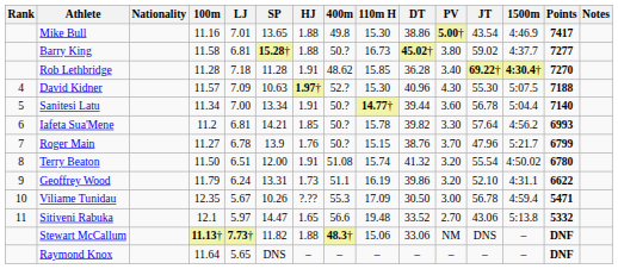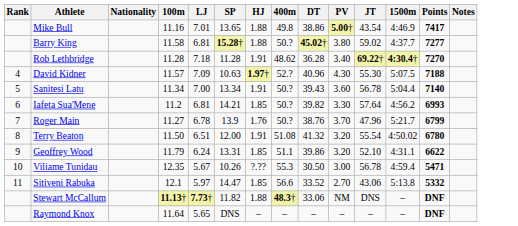 <table class="wikitable sortable" style=" text-align:center; font-size:92%;">
 <tr>
 <th scope=col>Rank</th>
 <th scope=col>Athlete</th>
 <th scope=col>Nationality</th>
 <th scope=col>100m</th>
 <th scope=col>LJ</th>
 <th scope=col>SP</th>
 <th scope=col>HJ</th>
 <th scope=col>400m</th>
-<th scope=col>110m H</th>
 <th scope=col>DT</th>
 <th scope=col>PV</th>
 <th scope=col>JT</th>
 <th scope=col>1500m</th>
 <th scope=col>Points</th>
 <th scope=col>Notes</th>
 </tr>
 <tr>
 <td></td>
 <td style="text-align:left;"><a href='#'>Mike Bull</a></td>
 <td style="text-align:left;"></td>
 <td>11.16</td>
 <td>7.01</td>
 <td>13.65</td>
 <td>1.88</td>
 <td>49.8</td>
-<td>15.30</td>
 <td>38.86</td>
 <td style="background-color:#f2f5a9;"><strong>5.00</strong>†</td>
 <td>43.54</td>
 <td>4:46.9</td>
 <td><strong>7417</strong></td>
 <td></td>
 </tr>
 <tr>
 <td></td>
 <td style="text-align:left;"><a href='#'>Barry King</a></td>
 <td style="text-align:left;"></td>
 <td>11.58</td>
 <td>6.81</td>
 <td style="background-color:#f2f5a9;"><strong>15.28</strong>†</td>
 <td>1.88</td>
 <td data-sort-value="50.2">50.?</td>
-<td>16.73</td>
 <td style="background-color:#f2f5a9;"><strong>45.02</strong>†</td>
 <td>3.80</td>
 <td>59.02</td>
 <td>4:37.7</td>
 <td><strong>7277</strong></td>
 <td></td>
 </tr>
 <tr>
 <td></td>
 <td style="text-align:left;"><a href='#'>Rob Lethbridge</a></td>
 <td style="text-align:left;"></td>
 <td>11.28</td>
 <td>7.18</td>
 <td>11.28</td>
 <td>1.91</td>
 <td>48.62</td>
-<td>15.85</td>
 <td>36.28</td>
 <td>3.40</td>
 <td style="background-color:#f2f5a9;"><strong>69.22</strong>†</td>
 <td style="background-color:#f2f5a9;"><strong>4:30.4</strong>†</td>
 <td><strong>7270</strong></td>
 <td></td>
 </tr>
 <tr>
 <td>4</td>
 <td style="text-align:left;"><a href='#'>David Kidner</a></td>
 <td style="text-align:left;"></td>
 <td>11.57</td>
 <td>7.09</td>
 <td>10.63</td>
 <td style="background-color:#f2f5a9;"><strong>1.97</strong>†</td>
 <td data-sort-value="52.0">52.?</td>
-<td>15.30</td>
 <td>40.96</td>
 <td>4.30</td>
 <td>55.30</td>
 <td>5:07.5</td>
 <td><strong>7188</strong></td>
 <td></td>
 </tr>
 <tr>
 <td>5</td>
 <td style="text-align:left;"><a href='#'>Sanitesi Latu</a></td>
 <td style="text-align:left;"></td>
 <td>11.34</td>
 <td>7.00</td>
 <td>13.34</td>
 <td>1.91</td>
 <td data-sort-value="50.1">50.?</td>
-<td style="background-color:#f2f5a9;"><strong>14.77</strong>†</td>
-<td>39.44</td>
+<td>39.43</td>
 <td>3.60</td>
 <td>56.78</td>
 <td>5:04.4</td>
 <td><strong>7140</strong></td>
 <td></td>
 </tr>
 <tr>
 <td>6</td>
 <td style="text-align:left;"><a href='#'>Iafeta Sua'Mene</a></td>
 <td style="text-align:left;"></td>
 <td>11.2</td>
 <td>6.81</td>
 <td>14.21</td>
 <td>1.85</td>
 <td data-sort-value="50.3">50.?</td>
-<td>15.78</td>
 <td>39.82</td>
 <td>3.30</td>
 <td>57.64</td>
 <td>4:56.2</td>
 <td><strong>6993</strong></td>
 <td></td>
 </tr>
 <tr>
 <td>7</td>
 <td style="text-align:left;"><a href='#'>Roger Main</a></td>
 <td style="text-align:left;"></td>
 <td>11.27</td>
 <td>6.78</td>
 <td>13.9</td>
 <td>1.76</td>
 <td data-sort-value="50.0">50.?</td>
-<td>15.15</td>
 <td>38.76</td>
 <td>3.70</td>
 <td>47.96</td>
 <td>5:21.7</td>
 <td><strong>6799</strong></td>
 <td></td>
 </tr>
 <tr>
 <td>8</td>
 <td style="text-align:left;"><a href='#'>Terry Beaton</a></td>
 <td style="text-align:left;"></td>
 <td>11.50</td>
 <td>6.51</td>
 <td>12.00</td>
 <td>1.91</td>
 <td>51.08</td>
-<td>15.74</td>
 <td>41.32</td>
 <td>3.20</td>
 <td>55.54</td>
 <td>4:50.02</td>
 <td><strong>6780</strong></td>
 <td></td>
 </tr>
 <tr>
 <td>9</td>
 <td style="text-align:left;"><a href='#'>Geoffrey Wood</a></td>
 <td style="text-align:left;"></td>
 <td>11.79</td>
 <td>6.24</td>
 <td>13.31</td>
-<td>1.73</td>
+<td>1.85</td>
 <td>51.1</td>
-<td>16.19</td>
 <td>39.86</td>
 <td>3.20</td>
 <td>52.10</td>
 <td>4:31.1</td>
 <td><strong>6622</strong></td>
 <td></td>
 </tr>
 <tr>
 <td>10</td>
 <td style="text-align:left;"><a href='#'>Viliame Tunidau</a></td>
 <td style="text-align:left;"></td>
 <td>12.35</td>
 <td>5.67</td>
 <td>10.26</td>
 <td data-sort-value="0.01">?.??</td>
 <td>55.3</td>
-<td>17.09</td>
 <td>30.50</td>
 <td>3.00</td>
 <td>56.78</td>
 <td>4:59.4</td>
 <td><strong>5471</strong></td>
 <td></td>
 </tr>
 <tr>
 <td>11</td>
 <td style="text-align:left;"><a href='#'>Sitiveni Rabuka</a></td>
 <td style="text-align:left;"></td>
 <td>12.1</td>
 <td>5.97</td>
 <td>14.47</td>
-<td>1.65</td>
+<td>1.85</td>
 <td>56.6</td>
-<td>19.48</td>
 <td>33.52</td>
 <td>2.70</td>
 <td>43.06</td>
 <td>5:13.8</td>
 <td><strong>5332</strong></td>
 <td></td>
 </tr>
 <tr>
 <td data-sort-value="12"></td>
 <td style="text-align:left;"><a href='#'>Stewart McCallum</a></td>
 <td style="text-align:left;"></td>
 <td style="background-color:#f2f5a9;"><strong>11.13</strong>†</td>
 <td style="background-color:#f2f5a9;"><strong>7.73</strong>†</td>
 <td>11.82</td>
 <td>1.88</td>
 <td style="background-color:#f2f5a9;"><strong>48.3</strong>†</td>
-<td>15.06</td>
 <td>33.06</td>
 <td data-sort-value="0.01">NM</td>
 <td data-sort-value="00.01">DNS</td>
 <td data-sort-value="9:99.99">–</td>
 <td data-sort-value="0"><strong>DNF</strong></td>
 <td></td>
 </tr>
 <tr>
 <td data-sort-value="13"></td>
 <td style="text-align:left;"><a href='#'>Raymond Knox</a></td>
 <td style="text-align:left;"></td>
 <td>11.64</td>
 <td>5.65</td>
 <td data-sort-value="00.00">DNS</td>
 <td data-sort-value="0.00">–</td>
 <td data-sort-value="99.99">–</td>
-<td data-sort-value="99.99">–</td>
 <td data-sort-value="00.00">–</td>
 <td data-sort-value="0.00">–</td>
 <td data-sort-value="00.00">–</td>
 <td data-sort-value="9:99.99">–</td>
 <td data-sort-value="0"><strong>DNF</strong></td>
 <td></td>
 </tr>
 </table>
